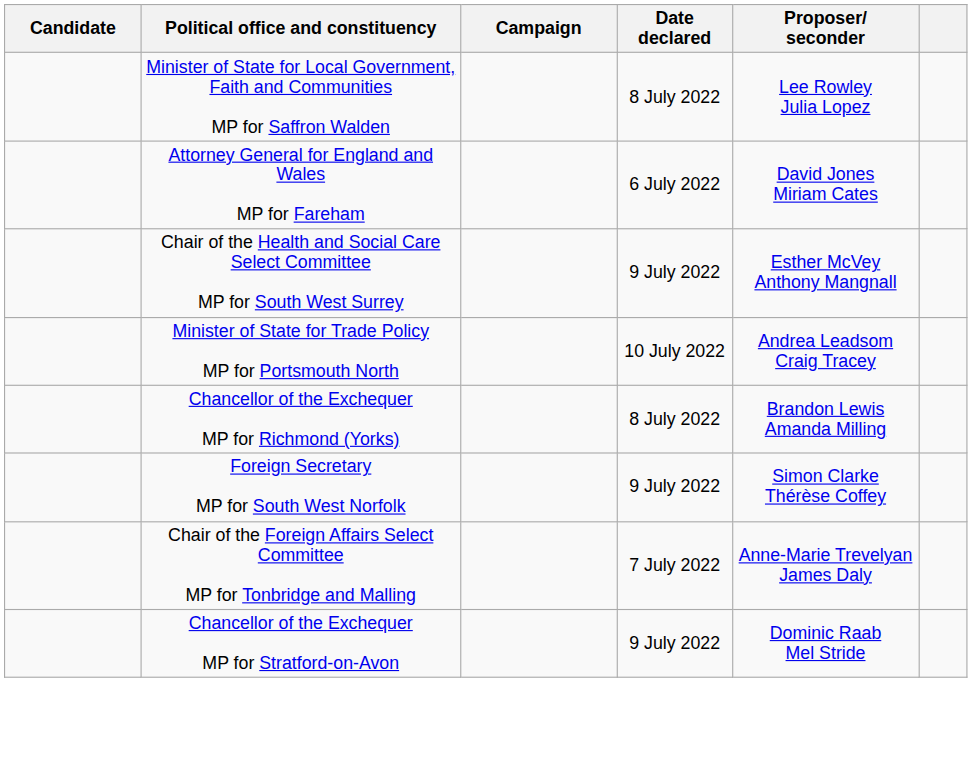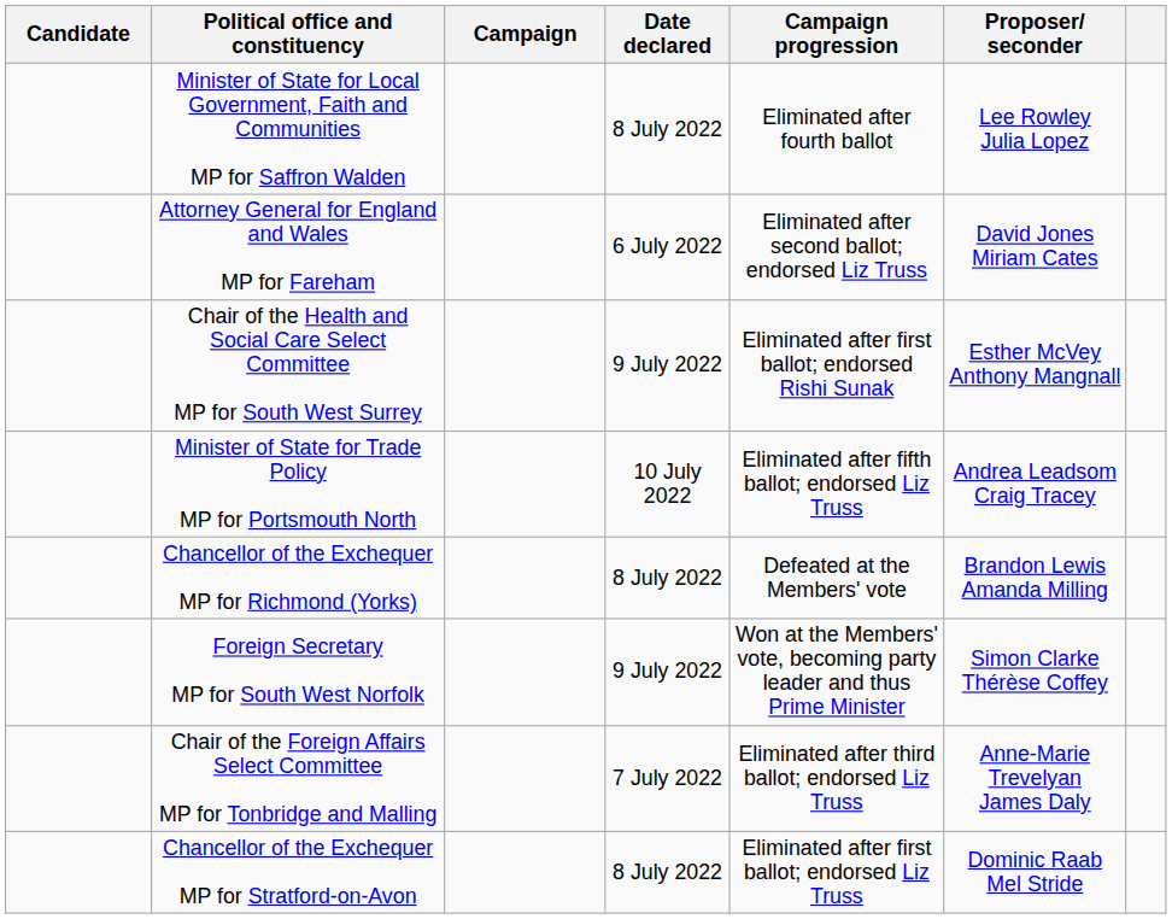 <table class="wikitable sortable" style="text-align:center">
 <tr>
 <th scope="col" style="width: 120px;">Candidate</th>
 <th scope="col" style="width: 300px;">Political office and constituency</th>
 <th scope="col" style="width: 140px;" ! class="unsortable">Campaign</th>
 <th scope="col" style="width: 100px;">Date declared</th>
+<th scope="col" style="width: 200px;">Campaign<br>progression</th>
 <th scope="col" style="width: 170px;">Proposer/<br>seconder</th>
 <th scope="col" style="width: 40px;" ! class="unsortable"></th>
 </tr>
 <tr>
 <td><br></td>
 <td><a href='#'>Minister of State for Local Government, Faith and Communities</a><br><br>MP for <a href='#'>Saffron Walden</a> </td>
 <td><br></td>
 <td>8 July 2022</td>
+<td data-sort-value=3>Eliminated after fourth ballot</td>
 <td><a href='#'>Lee Rowley</a><br><a href='#'>Julia Lopez</a></td>
 <td></td>
 </tr>
 <tr>
 <td><br></td>
 <td><a href='#'>Attorney General for England and Wales</a><br><br>MP for <a href='#'>Fareham</a> </td>
 <td><br></td>
 <td>6 July 2022</td>
+<td data-sort-value=5>Eliminated after second ballot; endorsed <a href='#'>Liz Truss</a></td>
 <td><a href='#'>David Jones</a><br><a href='#'>Miriam Cates</a></td>
 <td></td>
 </tr>
 <tr>
 <td><br></td>
 <td>Chair of the <a href='#'>Health and Social Care Select Committee</a><br><br>MP for <a href='#'>South West Surrey</a> </td>
 <td><br></td>
 <td>9 July 2022</td>
+<td data-sort-value=6>Eliminated after first ballot; endorsed <a href='#'>Rishi Sunak</a></td>
 <td><a href='#'>Esther McVey</a><br><a href='#'>Anthony Mangnall</a></td>
 <td></td>
 </tr>
 <tr>
 <td><br></td>
 <td><a href='#'>Minister of State for Trade Policy</a><br><br>MP for <a href='#'>Portsmouth North</a> </td>
 <td><br></td>
 <td>10 July 2022</td>
+<td data-sort-value=2>Eliminated after fifth ballot; endorsed <a href='#'>Liz Truss</a></td>
 <td><a href='#'>Andrea Leadsom</a><br><a href='#'>Craig Tracey</a></td>
 <td></td>
 </tr>
 <tr>
 <td><br></td>
 <td><a href='#'>Chancellor of the Exchequer</a><br><br>MP for <a href='#'>Richmond (Yorks)</a> </td>
 <td><br></td>
 <td>8 July 2022</td>
+<td data-sort-value=1>Defeated at the Members' vote</td>
 <td><a href='#'>Brandon Lewis</a><br><a href='#'>Amanda Milling</a></td>
 <td></td>
 </tr>
 <tr>
 <td><br></td>
 <td><a href='#'>Foreign Secretary</a><br><br>MP for <a href='#'>South West Norfolk</a><br></td>
 <td><br></td>
 <td>9 July 2022</td>
+<td data-sort-value=0>Won at the Members' vote, becoming party leader and thus <a href='#'>Prime Minister</a></td>
 <td><a href='#'>Simon Clarke</a><br><a href='#'>Thérèse Coffey</a></td>
 <td></td>
 </tr>
 <tr>
 <td><br></td>
 <td>Chair of the <a href='#'>Foreign Affairs Select Committee</a><br><br>MP for <a href='#'>Tonbridge and Malling</a> </td>
 <td><br></td>
 <td>7 July 2022</td>
+<td data-sort-value=4>Eliminated after third ballot; endorsed <a href='#'>Liz Truss</a></td>
 <td><a href='#'>Anne-Marie Trevelyan</a><br><a href='#'>James Daly</a></td>
 <td></td>
 </tr>
 <tr>
 <td><br></td>
 <td><a href='#'>Chancellor of the Exchequer</a><br><br>MP for <a href='#'>Stratford-on-Avon</a> </td>
 <td></td>
-<td>9 July 2022</td>
+<td>8 July 2022</td>
+<td data-sort-value=6>Eliminated after first ballot; endorsed <a href='#'>Liz Truss</a></td>
 <td><a href='#'>Dominic Raab</a><br><a href='#'>Mel Stride</a></td>
 <td></td>
 </tr>
 </table>
